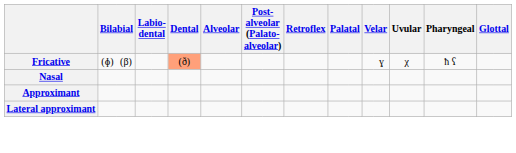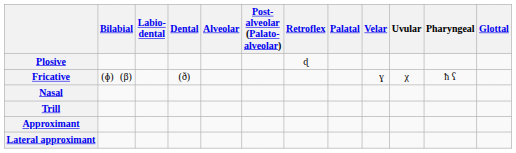 <table class="wikitable" style="text-align: center;">
 <tr>
 <th> </th>
 <th colspan="2"><a href='#'>Bilabial</a></th>
 <th colspan="2"><a href='#'>Labio-<br>dental</a></th>
 <th><a href='#'>Dental</a></th>
 <th colspan="2"><a href='#'>Alveolar</a></th>
 <th colspan="2"><a href='#'>Post-<br>alveolar</a><br>(<a href='#'>Palato-<br>alveolar</a>)</th>
 <th><a href='#'>Retroflex</a></th>
 <th colspan="2"><a href='#'>Palatal</a></th>
 <th colspan="2"><a href='#'>Velar</a></th>
 <th>Uvular</th>
 <th>Pharyngeal</th>
 <th colspan="2"><a href='#'>Glottal</a></th>
 </tr>
 <tr>
+<th><a href='#'>Plosive</a></th>
+<td style="border-right-width: 0;"></td>
+<td style="border-left-width: 0;"></td>
+<td style="border-right-width: 0;"> </td>
+<td style="border-left-width: 0;"> </td>
+<td></td>
+<td style="border-right-width: 0;"></td>
+<td style="border-left-width: 0;"></td>
+<td style="border-right-width: 0;"> </td>
+<td style="border-left-width: 0;"> </td>
+<td>ɖ</td>
+<td style="border-right-width: 0;"></td>
+<td style="border-left-width: 0;"></td>
+<td style="border-right-width: 0;"></td>
+<td style="border-left-width: 0;"></td>
+<td></td>
+<td></td>
+<td style="border-right-width: 0;"></td>
+<td style="border-left-width: 0;"> </td>
+</tr>
+<tr>
 <th><a href='#'>Fricative</a></th>
 <td style="border-right-width: 0;">(ɸ)</td>
 <td style="border-left-width: 0;">(β)</td>
 <td style="border-right-width: 0;"></td>
 <td style="border-left-width: 0;"></td>
-<td style="background: lightsalmon;">(ð)</td>
+<td>(ð)</td>
 <td style="border-right-width: 0;"></td>
 <td style="border-left-width: 0;"></td>
 <td style="border-right-width: 0;"></td>
 <td style="border-left-width: 0;"></td>
 <td></td>
 <td style="border-right-width: 0;"></td>
 <td style="border-left-width: 0;"></td>
 <td style="border-right-width: 0;"></td>
 <td style="border-left-width: 0;">ɣ</td>
 <td>χ</td>
 <td>ħ     ʕ</td>
 <td style="border-right-width: 0;"></td>
 <td style="border-left-width: 0;"></td>
 </tr>
 <tr>
 <th><a href='#'>Nasal</a></th>
 <td style="border-right-width: 0;"> </td>
 <td style="border-left-width: 0;"></td>
 <td style="border-right-width: 0;"> </td>
 <td style="border-left-width: 0;"></td>
 <td></td>
 <td style="border-right-width: 0;"> </td>
 <td style="border-left-width: 0;"></td>
 <td style="border-right-width: 0;"> </td>
 <td style="border-left-width: 0;"> </td>
 <td></td>
 <td style="border-right-width: 0;"> </td>
 <td style="border-left-width: 0;"></td>
 <td style="border-right-width: 0;"> </td>
 <td style="border-left-width: 0;"></td>
+<td></td>
+<td></td>
+<td style="border-right-width: 0;"> </td>
+<td style="border-left-width: 0;"> </td>
+</tr>
+<tr>
+<th><a href='#'>Trill</a></th>
+<td style="border-right-width: 0;"> </td>
+<td style="border-left-width: 0;"> </td>
+<td style="border-right-width: 0;"> </td>
+<td style="border-left-width: 0;"> </td>
+<td></td>
+<td style="border-right-width: 0;"> </td>
+<td style="border-left-width: 0;"></td>
+<td style="border-right-width: 0;"> </td>
+<td style="border-left-width: 0;"> </td>
+<td></td>
+<td style="border-right-width: 0;"> </td>
+<td style="border-left-width: 0;"> </td>
+<td style="border-right-width: 0;"> </td>
+<td style="border-left-width: 0;"> </td>
 <td></td>
 <td></td>
 <td style="border-right-width: 0;"> </td>
 <td style="border-left-width: 0;"> </td>
 </tr>
 <tr>
 <th><a href='#'>Approximant</a></th>
 <td style="border-right-width: 0;"> </td>
 <td style="border-left-width: 0;"> </td>
 <td style="border-right-width: 0;"> </td>
 <td style="border-left-width: 0;"></td>
 <td></td>
 <td style="border-right-width: 0;"> </td>
 <td style="border-left-width: 0;"></td>
 <td style="border-right-width: 0;"> </td>
 <td style="border-left-width: 0;"> </td>
 <td></td>
 <td style="border-right-width: 0;"> </td>
 <td style="border-left-width: 0;"></td>
 <td style="border-right-width: 0;"> </td>
 <td style="border-left-width: 0;"></td>
 <td></td>
 <td></td>
 <td style="border-right-width: 0;"> </td>
 <td style="border-left-width: 0;"> </td>
 </tr>
 <tr>
 <th><a href='#'>Lateral approximant</a></th>
 <td style="border-right-width: 0;"> </td>
 <td style="border-left-width: 0;"> </td>
 <td style="border-right-width: 0;"> </td>
 <td style="border-left-width: 0;"> </td>
 <td></td>
 <td style="border-right-width: 0;"> </td>
 <td style="border-left-width: 0;"></td>
 <td style="border-right-width: 0;"> </td>
 <td style="border-left-width: 0;"> </td>
 <td></td>
 <td style="border-right-width: 0;"> </td>
 <td style="border-left-width: 0;"></td>
 <td style="border-right-width: 0;"> </td>
 <td style="border-left-width: 0;"></td>
 <td></td>
 <td></td>
 <td style="border-right-width: 0;"> </td>
 <td style="border-left-width: 0;"> </td>
 </tr>
 </table>
